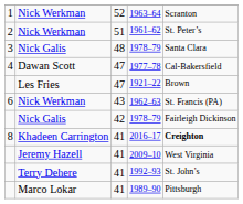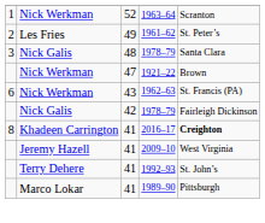 <table class="wikitable">
 <tr>
 </tr>
 <tr>
 <td>1</td>
 <td><a href='#'>Nick Werkman</a></td>
 <td>52</td>
 <td style="font-size:80%;"><a href='#'>1963–64</a></td>
 <td style="font-size:80%;">Scranton</td>
 </tr>
 <tr>
 <td>2</td>
-<td><a href='#'>Nick Werkman</a></td>
-<td>51</td>
+<td>Les Fries</td>
+<td>49</td>
 <td style="font-size:80%;"><a href='#'>1961–62</a></td>
 <td style="font-size:80%;">St. Peter’s</td>
 </tr>
 <tr>
 <td>3</td>
 <td><a href='#'>Nick Galis</a></td>
 <td>48</td>
 <td style="font-size:80%;"><a href='#'>1978–79</a></td>
 <td style="font-size:80%;">Santa Clara</td>
 </tr>
 <tr>
-<td>4</td>
-<td>Dawan Scott</td>
-<td>47</td>
-<td style="font-size:80%;"><a href='#'>1977–78</a></td>
-<td style="font-size:80%;">Cal-Bakersfield</td>
-</tr>
-<tr>
 <td></td>
-<td>Les Fries</td>
+<td><a href='#'>Nick Werkman</a></td>
 <td>47</td>
 <td style="font-size:80%;"><a href='#'>1921–22</a></td>
 <td style="font-size:80%;">Brown</td>
 </tr>
 <tr>
 <td>6</td>
 <td><a href='#'>Nick Werkman</a></td>
 <td>43</td>
 <td style="font-size:80%;"><a href='#'>1962–63</a></td>
 <td style="font-size:80%;">St. Francis (PA)</td>
 </tr>
 <tr>
 <td></td>
 <td><a href='#'>Nick Galis</a></td>
 <td>42</td>
 <td style="font-size:80%;"><a href='#'>1978–79</a></td>
 <td style="font-size:80%;">Fairleigh Dickinson</td>
 </tr>
 <tr>
 <td>8</td>
 <td><a href='#'>Khadeen Carrington</a></td>
 <td>41</td>
 <td style="font-size:80%;"><a href='#'>2016–17</a></td>
 <td style="font-size:80%;"><strong>Creighton</strong></td>
 </tr>
 <tr>
 <td></td>
 <td><a href='#'>Jeremy Hazell</a></td>
 <td>41</td>
 <td style="font-size:80%;"><a href='#'>2009–10</a></td>
 <td style="font-size:80%;">West Virginia</td>
 </tr>
 <tr>
 <td></td>
 <td><a href='#'>Terry Dehere</a></td>
 <td>41</td>
 <td style="font-size:80%;"><a href='#'>1992–93</a></td>
 <td style="font-size:80%;">St. John’s</td>
 </tr>
 <tr>
 <td></td>
 <td>Marco Lokar</td>
 <td>41</td>
 <td style="font-size:80%;"><a href='#'>1989–90</a></td>
 <td style="font-size:80%;">Pittsburgh</td>
 </tr>
 </table>
